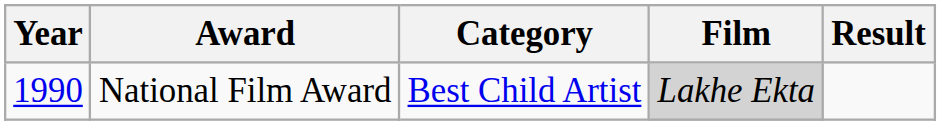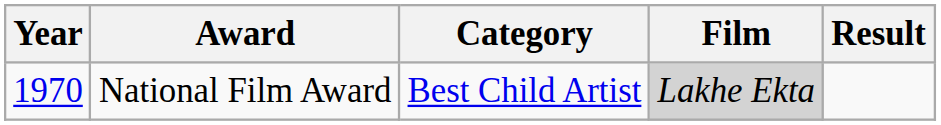 <table class="wikitable" style="font-size: 95%;">
 <tr>
 <th>Year</th>
 <th>Award</th>
 <th>Category</th>
 <th>Film</th>
 <th>Result</th>
 </tr>
 <tr>
-<td><a href='#'>1990</a></td>
+<td><a href='#'>1970</a></td>
 <td>National Film Award</td>
 <td><a href='#'>Best Child Artist</a></td>
 <td style="background: lightgrey;"><em>Lakhe Ekta</em></td>
 <td></td>
 </tr>
 </table>
